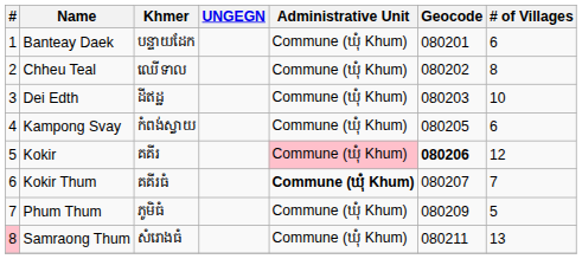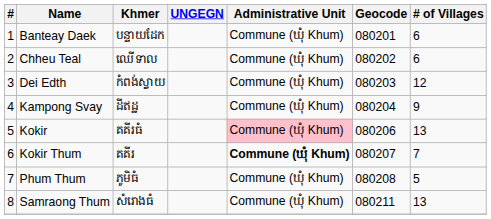 <table class="wikitable sortable">
 <tr>
 <th>#</th>
 <th>Name</th>
 <th>Khmer</th>
 <th><a href='#'>UNGEGN</a></th>
 <th>Administrative Unit</th>
 <th>Geocode</th>
 <th># of Villages</th>
 </tr>
 <tr>
 <td>1</td>
 <td>Banteay Daek</td>
 <td>បន្ទាយដែក</td>
 <td></td>
 <td>Commune (ឃុំ Khum)</td>
 <td>080201</td>
 <td>6</td>
 </tr>
 <tr>
 <td>2</td>
 <td>Chheu Teal</td>
 <td>ឈើទាល</td>
 <td></td>
 <td>Commune (ឃុំ Khum)</td>
 <td>080202</td>
-<td>8</td>
+<td>6</td>
 </tr>
 <tr>
 <td>3</td>
 <td>Dei Edth</td>
-<td>ដីឥដ្ឋ</td>
+<td>កំពង់ស្វាយ</td>
 <td></td>
 <td>Commune (ឃុំ Khum)</td>
 <td>080203</td>
-<td>10</td>
+<td>12</td>
 </tr>
 <tr>
 <td>4</td>
 <td>Kampong Svay</td>
-<td>កំពង់ស្វាយ</td>
+<td>ដីឥដ្ឋ</td>
 <td></td>
 <td>Commune (ឃុំ Khum)</td>
-<td>080205</td>
-<td>6</td>
+<td>080204</td>
+<td>9</td>
 </tr>
 <tr>
 <td>5</td>
 <td>Kokir</td>
-<td>គគីរ</td>
+<td>គគីរធំ</td>
 <td></td>
 <td style="background: pink;">Commune (ឃុំ Khum)</td>
-<td><strong>080206</strong></td>
-<td>12</td>
+<td>080206</td>
+<td>13</td>
 </tr>
 <tr>
 <td>6</td>
 <td>Kokir Thum</td>
-<td>គគីរធំ</td>
+<td>គគីរ</td>
 <td></td>
 <td><strong>Commune (ឃុំ Khum)</strong></td>
 <td>080207</td>
 <td>7</td>
 </tr>
 <tr>
 <td>7</td>
 <td>Phum Thum</td>
 <td>ភូមិធំ</td>
 <td></td>
 <td>Commune (ឃុំ Khum)</td>
-<td>080209</td>
+<td>080208</td>
 <td>5</td>
 </tr>
 <tr>
-<td style="background: pink;">8</td>
+<td>8</td>
 <td>Samraong Thum</td>
 <td>សំរោងធំ</td>
 <td></td>
 <td>Commune (ឃុំ Khum)</td>
 <td>080211</td>
 <td>13</td>
 </tr>
 <tr>
 </tr>
 </table>
